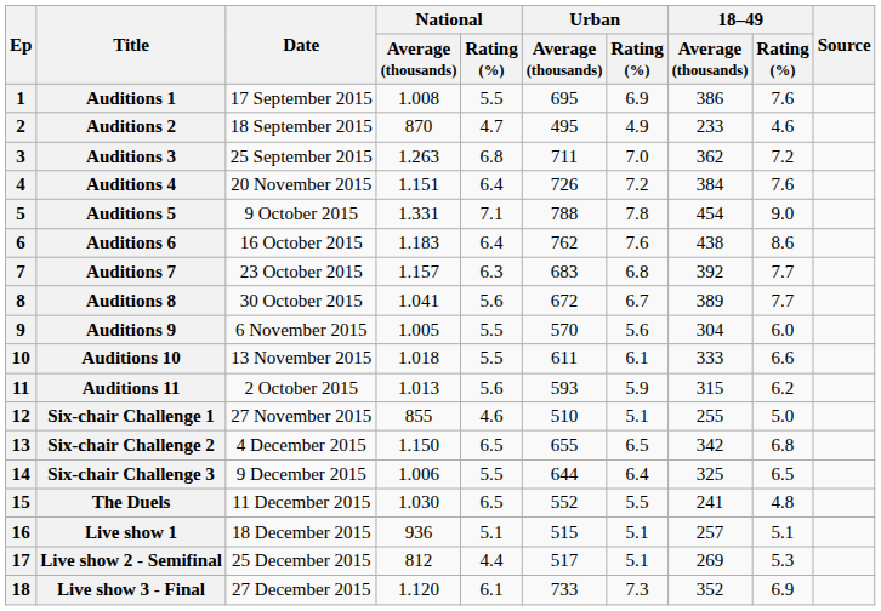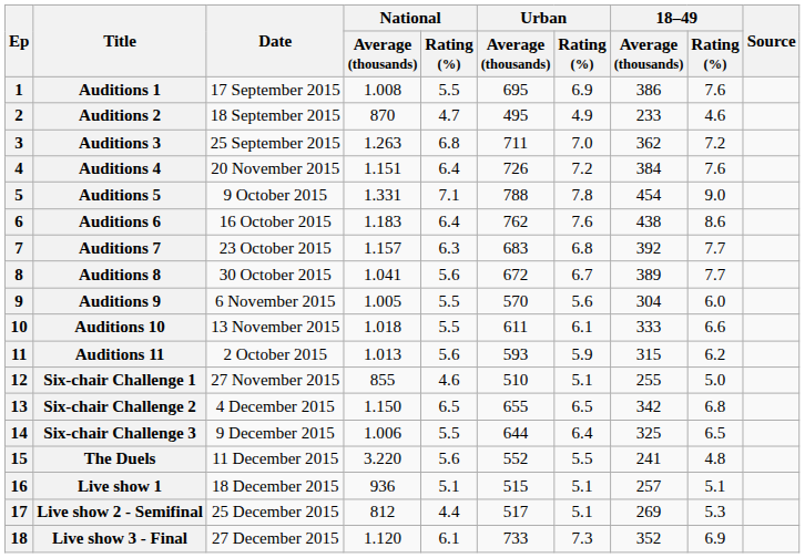 <table class="wikitable" style="text-align:center">
 <tr>
 <th rowspan="2">Ep</th>
 <th rowspan="2">Title</th>
 <th rowspan="2">Date</th>
 <th colspan="2">National</th>
 <th colspan="2">Urban</th>
 <th colspan="2">18–49</th>
 <th rowspan="2">Source</th>
 </tr>
 <tr>
 <th>Average<br><small>(thousands)</small></th>
 <th>Rating<br><small>(%)</small></th>
 <th>Average<br><small>(thousands)</small></th>
 <th>Rating<br><small>(%)</small></th>
 <th>Average<br><small>(thousands)</small></th>
 <th>Rating<br><small>(%)</small></th>
 </tr>
 <tr>
 <th>1</th>
 <th>Auditions 1</th>
 <td>17 September 2015</td>
 <td>1.008</td>
 <td>5.5</td>
 <td>695</td>
 <td>6.9</td>
 <td>386</td>
 <td>7.6</td>
 <td></td>
 </tr>
 <tr>
 <th>2</th>
 <th>Auditions 2</th>
 <td>18 September 2015</td>
 <td>870</td>
 <td>4.7</td>
 <td>495</td>
 <td>4.9</td>
 <td>233</td>
 <td>4.6</td>
 <td></td>
 </tr>
 <tr>
 <th>3</th>
 <th>Auditions 3</th>
 <td>25 September 2015</td>
 <td>1.263</td>
 <td>6.8</td>
 <td>711</td>
 <td>7.0</td>
 <td>362</td>
 <td>7.2</td>
 <td></td>
 </tr>
 <tr>
 <th>4</th>
 <th>Auditions 4</th>
 <td>20 November 2015</td>
 <td>1.151</td>
 <td>6.4</td>
 <td>726</td>
 <td>7.2</td>
 <td>384</td>
 <td>7.6</td>
 <td></td>
 </tr>
 <tr>
 <th>5</th>
 <th>Auditions 5</th>
 <td>9 October 2015</td>
 <td>1.331</td>
 <td>7.1</td>
 <td>788</td>
 <td>7.8</td>
 <td>454</td>
 <td>9.0</td>
 <td></td>
 </tr>
 <tr>
 <th>6</th>
 <th>Auditions 6</th>
 <td>16 October 2015</td>
 <td>1.183</td>
 <td>6.4</td>
 <td>762</td>
 <td>7.6</td>
 <td>438</td>
 <td>8.6</td>
 <td></td>
 </tr>
 <tr>
 <th>7</th>
 <th>Auditions 7</th>
 <td>23 October 2015</td>
 <td>1.157</td>
 <td>6.3</td>
 <td>683</td>
 <td>6.8</td>
 <td>392</td>
 <td>7.7</td>
 <td></td>
 </tr>
 <tr>
 <th>8</th>
 <th>Auditions 8</th>
 <td>30 October 2015</td>
 <td>1.041</td>
 <td>5.6</td>
 <td>672</td>
 <td>6.7</td>
 <td>389</td>
 <td>7.7</td>
 <td></td>
 </tr>
 <tr>
 <th>9</th>
 <th>Auditions 9</th>
 <td>6 November 2015</td>
 <td>1.005</td>
 <td>5.5</td>
 <td>570</td>
 <td>5.6</td>
 <td>304</td>
 <td>6.0</td>
 <td></td>
 </tr>
 <tr>
 <th>10</th>
 <th>Auditions 10</th>
 <td>13 November 2015</td>
 <td>1.018</td>
 <td>5.5</td>
 <td>611</td>
 <td>6.1</td>
 <td>333</td>
 <td>6.6</td>
 <td></td>
 </tr>
 <tr>
 <th>11</th>
 <th>Auditions 11</th>
 <td>2 October 2015</td>
 <td>1.013</td>
 <td>5.6</td>
 <td>593</td>
 <td>5.9</td>
 <td>315</td>
 <td>6.2</td>
 <td></td>
 </tr>
 <tr>
 <th>12</th>
 <th>Six-chair Challenge 1</th>
 <td>27 November 2015</td>
 <td>855</td>
 <td>4.6</td>
 <td>510</td>
 <td>5.1</td>
 <td>255</td>
 <td>5.0</td>
 <td></td>
 </tr>
 <tr>
 <th>13</th>
 <th>Six-chair Challenge 2</th>
 <td>4 December 2015</td>
 <td>1.150</td>
 <td>6.5</td>
 <td>655</td>
 <td>6.5</td>
 <td>342</td>
 <td>6.8</td>
 <td></td>
 </tr>
 <tr>
 <th>14</th>
 <th>Six-chair Challenge 3</th>
 <td>9 December 2015</td>
 <td>1.006</td>
 <td>5.5</td>
 <td>644</td>
 <td>6.4</td>
 <td>325</td>
 <td>6.5</td>
 <td></td>
 </tr>
 <tr>
 <th>15</th>
 <th>The Duels</th>
 <td>11 December 2015</td>
-<td>1.030</td>
-<td>6.5</td>
+<td>3.220</td>
+<td>5.6</td>
 <td>552</td>
 <td>5.5</td>
 <td>241</td>
 <td>4.8</td>
 <td></td>
 </tr>
 <tr>
 <th>16</th>
 <th>Live show 1</th>
 <td>18 December 2015</td>
 <td>936</td>
 <td>5.1</td>
 <td>515</td>
 <td>5.1</td>
 <td>257</td>
 <td>5.1</td>
 <td></td>
 </tr>
 <tr>
 <th>17</th>
 <th>Live show 2 - Semifinal</th>
 <td>25 December 2015</td>
 <td>812</td>
 <td>4.4</td>
 <td>517</td>
 <td>5.1</td>
 <td>269</td>
 <td>5.3</td>
 <td></td>
 </tr>
 <tr>
 <th>18</th>
 <th>Live show 3 - Final</th>
 <td>27 December 2015</td>
 <td>1.120</td>
 <td>6.1</td>
 <td>733</td>
 <td>7.3</td>
 <td>352</td>
 <td>6.9</td>
 <td></td>
 </tr>
 </table>
